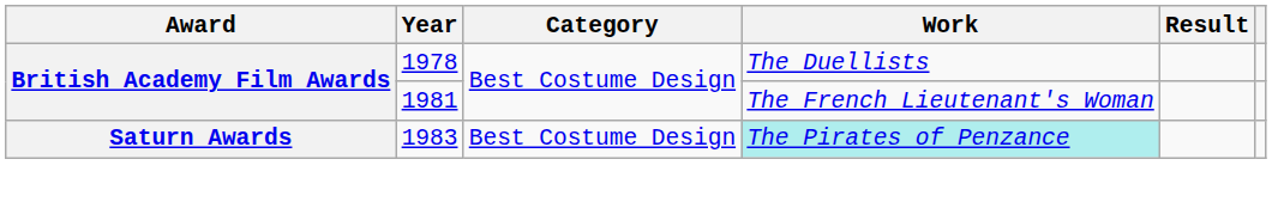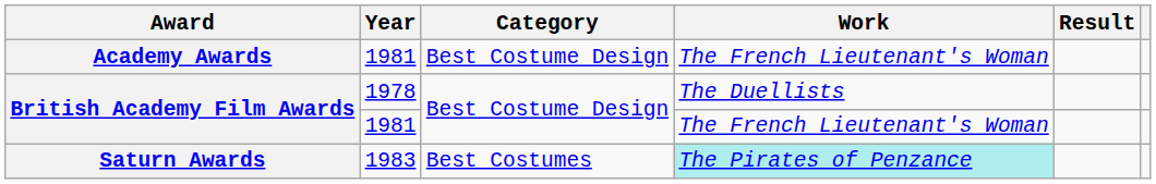 <table class="wikitable">
 <tr>
 <th>Award</th>
 <th>Year</th>
 <th>Category</th>
 <th>Work</th>
 <th>Result</th>
 <th class="unsortable"></th>
+</tr>
+<tr>
+<th scope="row" style="text-align:center;"><a href='#'>Academy Awards</a></th>
+<td style="text-align:center;"><a href='#'>1981</a></td>
+<td><a href='#'>Best Costume Design</a></td>
+<td><em><a href='#'>The French Lieutenant's Woman</a></em></td>
+<td></td>
+<td style="text-align:center;"></td>
 </tr>
 <tr>
 <th rowspan="2" scope="row" style="text-align:center;"><a href='#'>British Academy Film Awards</a></th>
 <td style="text-align:center;"><a href='#'>1978</a></td>
 <td rowspan="2"><a href='#'>Best Costume Design</a></td>
 <td><em><a href='#'>The Duellists</a></em></td>
 <td></td>
 <td style="text-align:center;"></td>
 </tr>
 <tr>
 <td style="text-align:center;"><a href='#'>1981</a></td>
 <td><em><a href='#'>The French Lieutenant's Woman</a></em></td>
 <td></td>
 <td style="text-align:center;"></td>
 </tr>
 <tr>
 <th scope="row" style="text-align:center;"><a href='#'>Saturn Awards</a></th>
 <td style="text-align:center;"><a href='#'>1983</a></td>
-<td><a href='#'>Best Costume Design</a></td>
+<td><a href='#'>Best Costumes</a></td>
 <td style="background: paleturquoise;"><em><a href='#'>The Pirates of Penzance</a></em></td>
 <td></td>
 <td style="text-align:center;"></td>
 </tr>
 </table>
